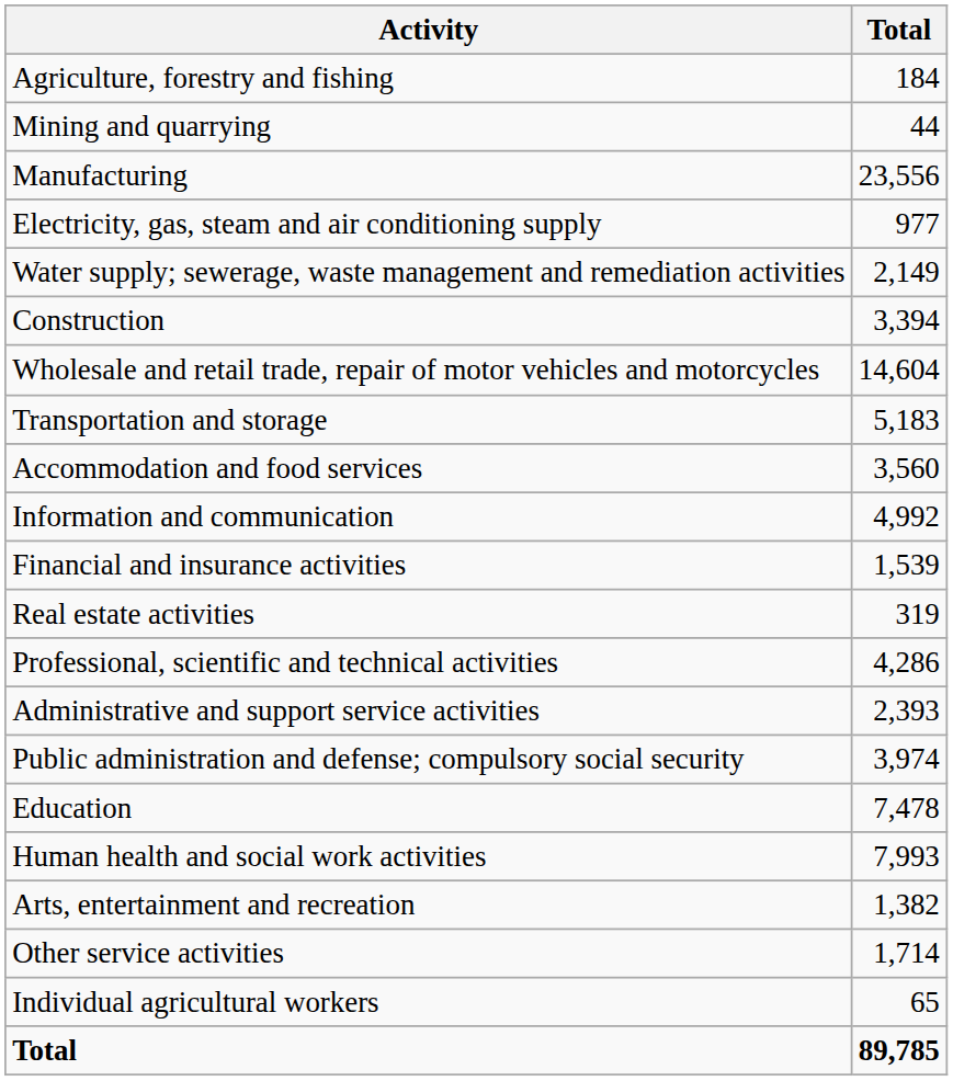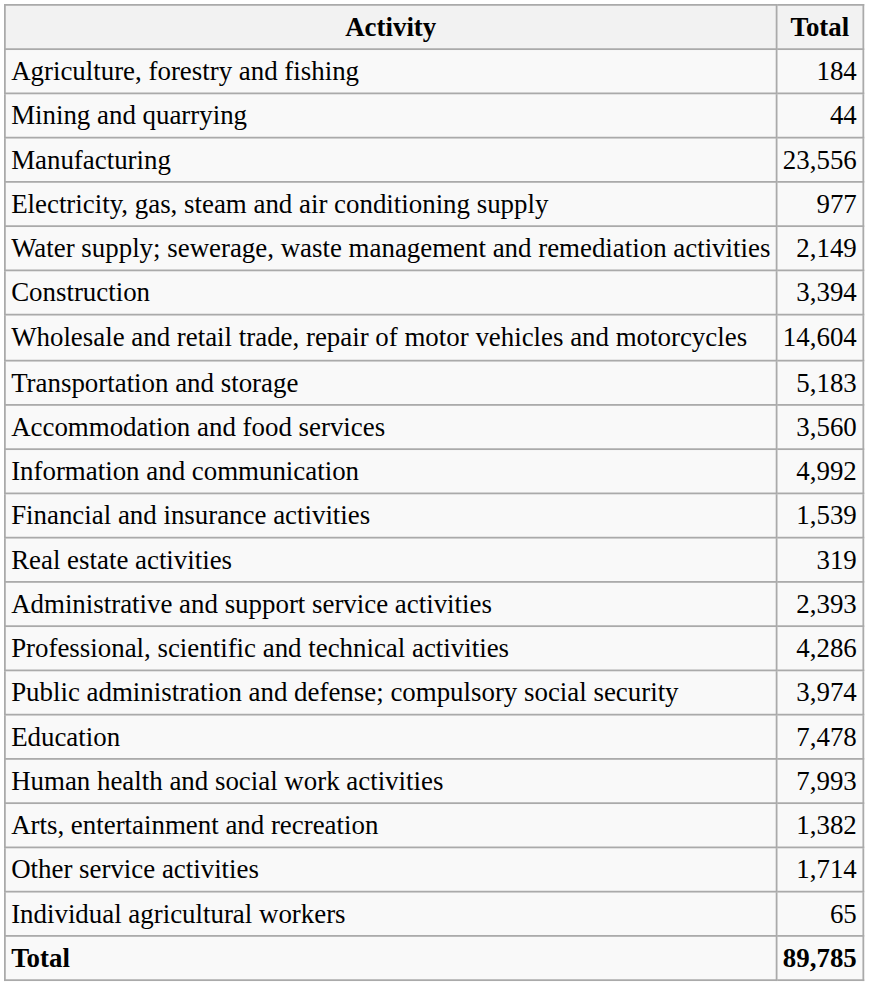 <table class="wikitable sortable" style="font-size:95%;">
 <tr>
 <th>Activity</th>
 <th>Total</th>
 </tr>
 <tr>
 <td>Agriculture, forestry and fishing</td>
 <td align="right">184</td>
 </tr>
 <tr>
 <td>Mining and quarrying</td>
 <td align="right">44</td>
 </tr>
 <tr>
 <td>Manufacturing</td>
 <td align="right">23,556</td>
 </tr>
 <tr>
 <td>Electricity, gas, steam and air conditioning supply</td>
 <td align="right">977</td>
 </tr>
 <tr>
 <td>Water supply; sewerage, waste management and remediation activities</td>
 <td align="right">2,149</td>
 </tr>
 <tr>
 <td>Construction</td>
 <td align="right">3,394</td>
 </tr>
 <tr>
 <td>Wholesale and retail trade, repair of motor vehicles and motorcycles</td>
 <td align="right">14,604</td>
 </tr>
 <tr>
 <td>Transportation and storage</td>
 <td align="right">5,183</td>
 </tr>
 <tr>
 <td>Accommodation and food services</td>
 <td align="right">3,560</td>
 </tr>
 <tr>
 <td>Information and communication</td>
 <td align="right">4,992</td>
 </tr>
 <tr>
 <td>Financial and insurance activities</td>
 <td align="right">1,539</td>
 </tr>
 <tr>
 <td>Real estate activities</td>
 <td align="right">319</td>
 </tr>
 <tr>
+<td>Administrative and support service activities</td>
+<td align="right">2,393</td>
+</tr>
+<tr>
 <td>Professional, scientific and technical activities</td>
 <td align="right">4,286</td>
-</tr>
-<tr>
-<td>Administrative and support service activities</td>
-<td align="right">2,393</td>
 </tr>
 <tr>
 <td>Public administration and defense; compulsory social security</td>
 <td align="right">3,974</td>
 </tr>
 <tr>
 <td>Education</td>
 <td align="right">7,478</td>
 </tr>
 <tr>
 <td>Human health and social work activities</td>
 <td align="right">7,993</td>
 </tr>
 <tr>
 <td>Arts, entertainment and recreation</td>
 <td align="right">1,382</td>
 </tr>
 <tr>
 <td>Other service activities</td>
 <td align="right">1,714</td>
 </tr>
 <tr>
 <td>Individual agricultural workers</td>
 <td align="right">65</td>
 </tr>
 <tr class="sortbottom">
 <td><strong>Total</strong></td>
 <td align="right"><strong>89,785</strong></td>
 </tr>
 </table>
